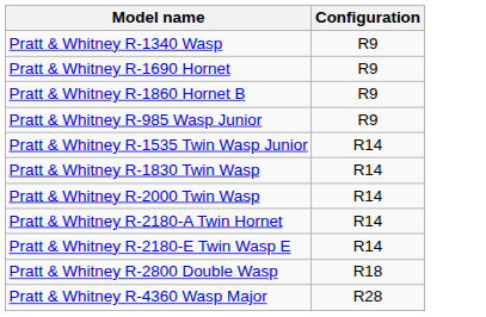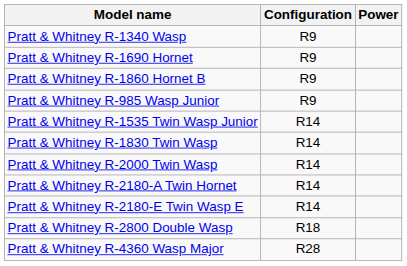 <table class="wikitable sortable">
 <tr>
 <th>Model name</th>
 <th>Configuration</th>
+<th>Power</th>
 </tr>
 <tr>
 <td align=left><a href='#'>Pratt & Whitney R-1340 Wasp</a></td>
 <td align=center>R9</td>
+<td align=center></td>
 </tr>
 <tr>
 <td align=left><a href='#'>Pratt & Whitney R-1690 Hornet</a></td>
 <td align=center>R9</td>
+<td align=center></td>
 </tr>
 <tr>
 <td align=left><a href='#'>Pratt & Whitney R-1860 Hornet B</a></td>
 <td align=center>R9</td>
+<td align=center></td>
 </tr>
 <tr>
 <td align=left><a href='#'>Pratt & Whitney R-985 Wasp Junior</a></td>
 <td align=center>R9</td>
+<td align=center></td>
 </tr>
 <tr>
 <td align=left><a href='#'>Pratt & Whitney R-1535 Twin Wasp Junior</a></td>
 <td align=center>R14</td>
+<td align=center></td>
 </tr>
 <tr>
 <td align=left><a href='#'>Pratt & Whitney R-1830 Twin Wasp</a></td>
 <td align=center>R14</td>
+<td align=center></td>
 </tr>
 <tr>
 <td align=left><a href='#'>Pratt & Whitney R-2000 Twin Wasp</a></td>
 <td align=center>R14</td>
+<td align=center></td>
 </tr>
 <tr>
 <td align=left><a href='#'>Pratt & Whitney R-2180-A Twin Hornet</a></td>
 <td align=center>R14</td>
+<td align=center></td>
 </tr>
 <tr>
 <td align=left><a href='#'>Pratt & Whitney R-2180-E Twin Wasp E</a></td>
 <td align=center>R14</td>
+<td align=center></td>
 </tr>
 <tr>
 <td align=left><a href='#'>Pratt & Whitney R-2800 Double Wasp</a></td>
 <td align=center>R18</td>
+<td align=center></td>
 </tr>
 <tr>
 <td align=left><a href='#'>Pratt & Whitney R-4360 Wasp Major</a></td>
 <td align=center>R28</td>
+<td align=center></td>
 </tr>
 </table>
